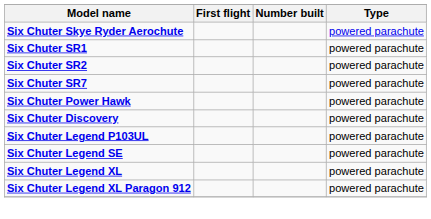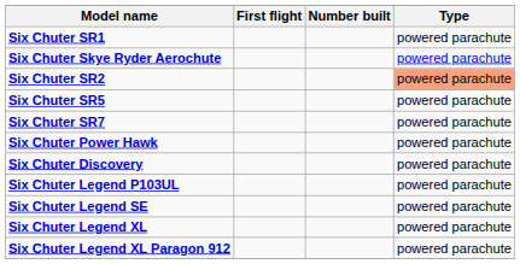 <table class="wikitable" align=center style="font-size:90%;">
 <tr>
 </tr>
 <tr style="background:#efefef;">
 <th>Model name</th>
 <th>First flight</th>
 <th>Number built</th>
 <th>Type</th>
 </tr>
 <tr>
+<td align=left><strong><a href='#'>Six Chuter SR1</a></strong></td>
+<td align=center></td>
+<td align=center></td>
+<td align=left>powered parachute</td>
+</tr>
+<tr>
 <td align=left><strong><a href='#'>Six Chuter Skye Ryder Aerochute</a></strong></td>
 <td align=center></td>
 <td align=center></td>
 <td align=left><a href='#'>powered parachute</a></td>
 </tr>
 <tr>
-<td align=left><strong><a href='#'>Six Chuter SR1</a></strong></td>
+<td align=left><strong><a href='#'>Six Chuter SR2</a></strong></td>
 <td align=center></td>
 <td align=center></td>
-<td align=left>powered parachute</td>
+<td align=left style="background: lightsalmon;">powered parachute</td>
 </tr>
 <tr>
-<td align=left><strong><a href='#'>Six Chuter SR2</a></strong></td>
+<td align=left><strong><a href='#'>Six Chuter SR5</a></strong></td>
 <td align=center></td>
 <td align=center></td>
 <td align=left>powered parachute</td>
 </tr>
 <tr>
 <td align=left><strong><a href='#'>Six Chuter SR7</a></strong></td>
 <td align=center></td>
 <td align=center></td>
 <td align=left>powered parachute</td>
 </tr>
 <tr>
 <td align=left><strong><a href='#'>Six Chuter Power Hawk</a></strong></td>
 <td align=center></td>
 <td align=center></td>
 <td align=left>powered parachute</td>
 </tr>
 <tr>
 <td align=left><strong><a href='#'>Six Chuter Discovery</a></strong></td>
 <td align=center></td>
 <td align=center></td>
 <td align=left>powered parachute</td>
 </tr>
 <tr>
 <td align=left><strong><a href='#'>Six Chuter Legend P103UL</a></strong></td>
 <td align=center></td>
 <td align=center></td>
 <td align=left>powered parachute</td>
 </tr>
 <tr>
 <td align=left><strong><a href='#'>Six Chuter Legend SE</a></strong></td>
 <td align=center></td>
 <td align=center></td>
 <td align=left>powered parachute</td>
 </tr>
 <tr>
 <td align=left><strong><a href='#'>Six Chuter Legend XL</a></strong></td>
 <td align=center></td>
 <td align=center></td>
 <td align=left>powered parachute</td>
 </tr>
 <tr>
 <td align=left><strong><a href='#'>Six Chuter Legend XL Paragon 912</a></strong></td>
 <td align=center></td>
 <td align=center></td>
 <td align=left>powered parachute</td>
 </tr>
 <tr>
 </tr>
 </table>
